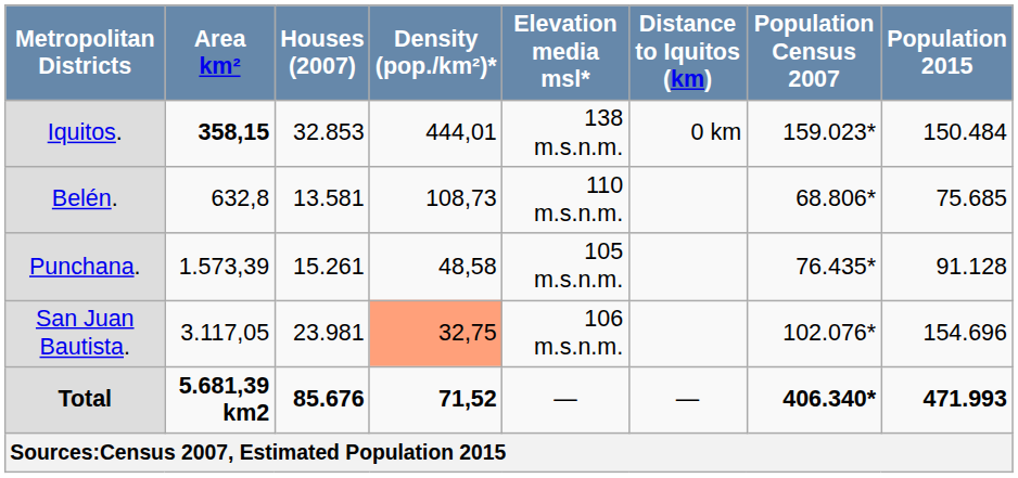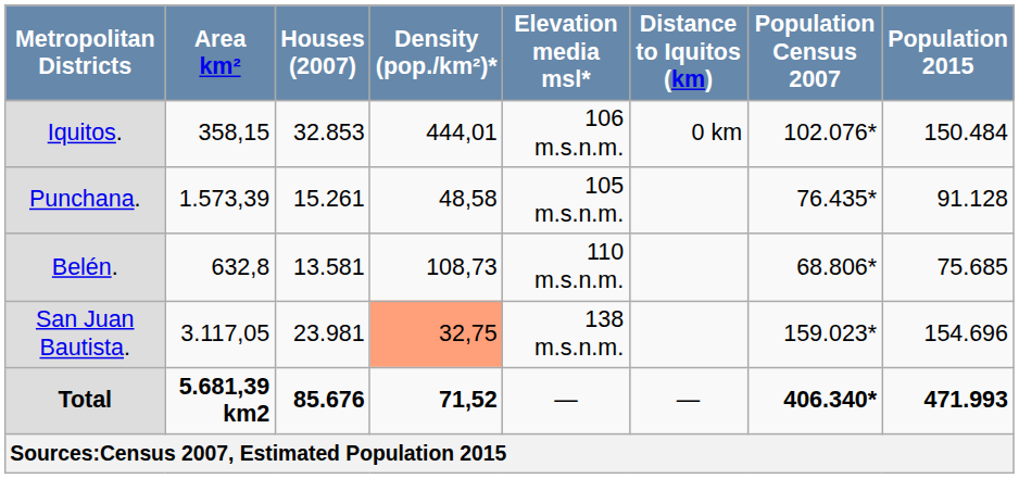 <table class="wikitable" align="center" style="font-size:90%;width:100%;border:0px;text-align:center;line-height:120%">
 <tr bgcolor=silver>
 <th style="background: #6688AA; color: white;">Metropolitan<br>Districts</th>
 <th style="background: #6688AA; color: white;">Area<br><a href='#'>km²</a></th>
 <th style="background: #6688AA; color: white;">Houses<br>(2007)</th>
 <th style="background: #6688AA; color: white;">Density<br>(pop./km²)*</th>
 <th style="background: #6688AA; color: white;">Elevation media<br>msl*</th>
 <th style="background: #6688AA; color: white;">Distance<br>to Iquitos (<a href='#'>km</a>)</th>
 <th style="background: #6688AA; color: white;">Population<br>Census 2007</th>
 <th style="background: #6688AA; color: white;">Population<br>2015</th>
 </tr>
 <tr>
 <td style="background: #DDDDDD;"><a href='#'>Iquitos</a>.</td>
-<td align="right"><strong>358,15</strong></td>
+<td align="right">358,15</td>
 <td align="right">32.853</td>
 <td align="right">444,01</td>
-<td align="right">138 m.s.n.m.</td>
+<td align="right">106 m.s.n.m.</td>
 <td align="right">0 km</td>
-<td align="right">159.023*</td>
+<td align="right">102.076*</td>
 <td align="right">150.484</td>
+</tr>
+<tr>
+<td style="background: #DDDDDD;"><a href='#'>Punchana</a>.</td>
+<td align="right">1.573,39</td>
+<td align="right">15.261</td>
+<td align="right">48,58</td>
+<td align="right">105 m.s.n.m.</td>
+<td align="right"></td>
+<td align="right">76.435*</td>
+<td align="right">91.128</td>
 </tr>
 <tr>
 <td style="background: #DDDDDD;"><a href='#'>Belén</a>.</td>
 <td align="right">632,8</td>
 <td align="right">13.581</td>
 <td align="right">108,73</td>
 <td align="right">110 m.s.n.m.</td>
 <td align="right"></td>
 <td align="right">68.806*</td>
 <td align="right">75.685</td>
 </tr>
 <tr>
-<td style="background: #DDDDDD;"><a href='#'>Punchana</a>.</td>
-<td align="right">1.573,39</td>
-<td align="right">15.261</td>
-<td align="right">48,58</td>
-<td align="right">105 m.s.n.m.</td>
-<td align="right"></td>
-<td align="right">76.435*</td>
-<td align="right">91.128</td>
-</tr>
-<tr>
 <td style="background: #DDDDDD;"><a href='#'>San Juan Bautista</a>.</td>
 <td align="right">3.117,05</td>
 <td align="right">23.981</td>
 <td align="right" style="background: lightsalmon;">32,75</td>
-<td align="right">106 m.s.n.m.</td>
+<td align="right">138 m.s.n.m.</td>
 <td align="right"></td>
-<td align="right">102.076*</td>
+<td align="right">159.023*</td>
 <td align="right">154.696</td>
 </tr>
 <tr>
 <td style="background: #DDDDDD;"><strong>Total</strong></td>
 <td align="right"><strong> 5.681,39 km2</strong></td>
 <td align="right"><strong>85.676</strong></td>
 <td align="right"><strong>71,52</strong></td>
 <td align="center">—</td>
 <td align="center">—</td>
 <td align="right"><strong>406.340*</strong></td>
 <td align="right"><strong>471.993</strong></td>
 </tr>
 <tr>
 <th colspan="8" style="text-align:left;font-size:90%;" bgcolor="#FFFFFF ">Sources:Census 2007, Estimated Population 2015</th>
 </tr>
 <tr>
 </tr>
 </table>
